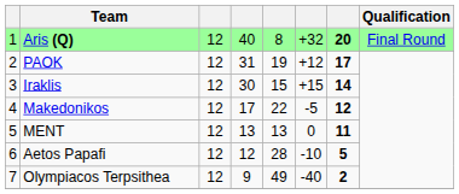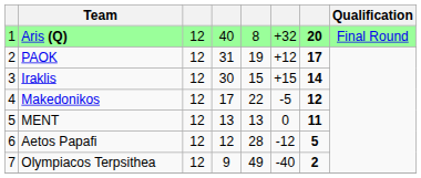 <table class="wikitable" style="text-align: center; font-size:100%">
 <tr>
 <th></th>
 <th width=190>Team</th>
 <th width=28></th>
 <th width=28></th>
 <th width=28></th>
 <th width=28></th>
 <th width=28></th>
 <th>Qualification</th>
 </tr>
 <tr bgcolor=#9AFF9A>
 <td>1</td>
 <td align=left><a href='#'>Aris</a> <strong>(Q)</strong></td>
 <td>12</td>
 <td>40</td>
 <td>8</td>
 <td>+32</td>
 <td><strong>20</strong></td>
 <td><a href='#'>Final Round</a></td>
 </tr>
 <tr>
 <td>2</td>
 <td align=left><a href='#'>PAOK</a></td>
 <td>12</td>
 <td>31</td>
 <td>19</td>
 <td>+12</td>
 <td><strong>17</strong></td>
 <td rowspan=6></td>
 </tr>
 <tr>
 <td>3</td>
 <td align=left><a href='#'>Iraklis</a></td>
 <td>12</td>
 <td>30</td>
 <td>15</td>
 <td>+15</td>
 <td><strong>14</strong></td>
 </tr>
 <tr>
 <td>4</td>
 <td align=left><a href='#'>Makedonikos</a></td>
 <td>12</td>
 <td>17</td>
 <td>22</td>
 <td>-5</td>
 <td><strong>12</strong></td>
 </tr>
 <tr>
 <td>5</td>
 <td align=left>MENT</td>
 <td>12</td>
 <td>13</td>
 <td>13</td>
 <td>0</td>
 <td><strong>11</strong></td>
 </tr>
 <tr>
 <td>6</td>
 <td align=left>Aetos Papafi</td>
 <td>12</td>
 <td>12</td>
 <td>28</td>
-<td>-10</td>
+<td>-12</td>
 <td><strong>5</strong></td>
 </tr>
 <tr>
 <td>7</td>
 <td align=left>Olympiacos Terpsithea</td>
 <td>12</td>
 <td>9</td>
 <td>49</td>
 <td>-40</td>
 <td><strong>2</strong></td>
 </tr>
 <tr>
 </tr>
 </table>
